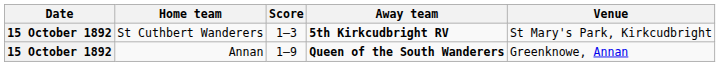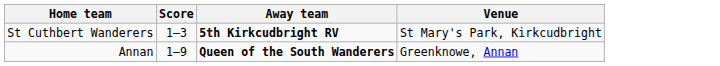 <table class="wikitable football-result-list" style="max-width: 80em; text-align: center">
 <tr>
-<th scope="col">Date</th>
 <th scope="col">Home team</th>
 <th scope="col">Score</th>
 <th scope="col">Away team</th>
 <th scope="col">Venue</th>
 </tr>
 <tr>
-<th scope="row">15 October 1892</th>
 <td align=right>St Cuthbert Wanderers</td>
 <td>1–3</td>
 <td align=left><strong>5th Kirkcudbright RV</strong></td>
 <td align=left>St Mary's Park, Kirkcudbright</td>
 </tr>
 <tr>
-<th scope="row">15 October 1892</th>
 <td align=right>Annan</td>
 <td>1–9</td>
 <td align=left><strong>Queen of the South Wanderers</strong></td>
 <td align=left>Greenknowe, <a href='#'>Annan</a></td>
 </tr>
 </table>
